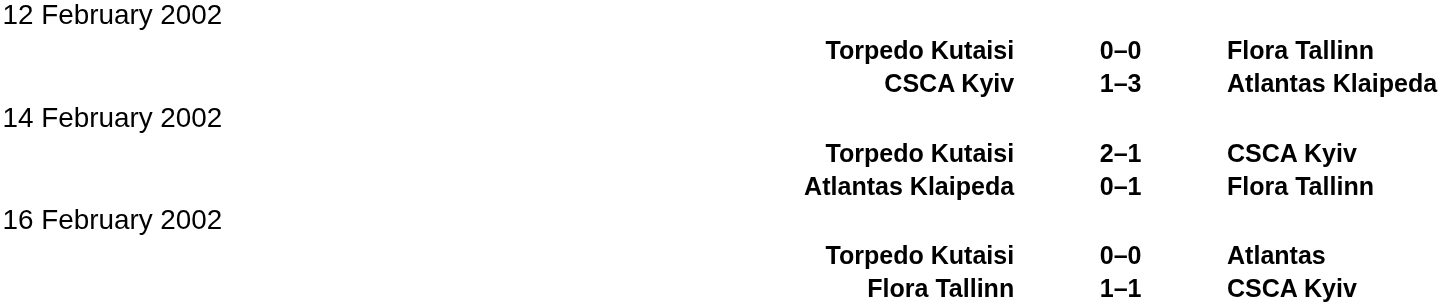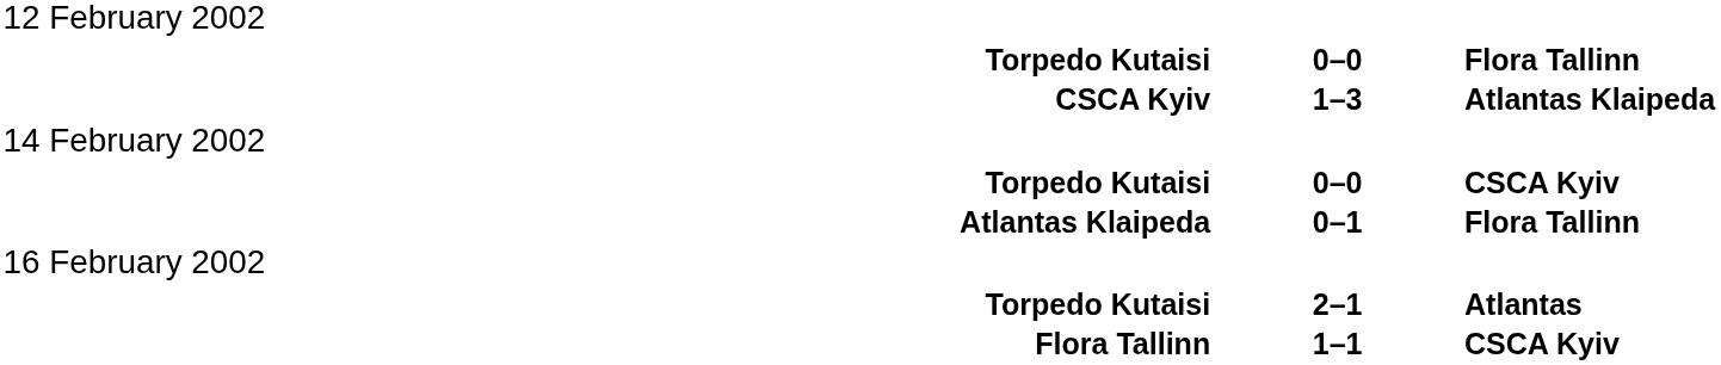 <table width=100% cellspacing=1>
 <tr>
 <th></th>
 <th></th>
 <th></th>
 </tr>
 <tr>
 <td>12 February 2002</td>
 </tr>
 <tr style=font-size:90%>
 <td align=right><strong>Torpedo Kutaisi</strong></td>
 <td align=center><strong>0–0</strong></td>
 <td><strong>Flora Tallinn</strong></td>
 </tr>
 <tr style=font-size:90%>
 <td align=right><strong>CSCA Kyiv</strong></td>
 <td align=center><strong>1–3</strong></td>
 <td><strong>Atlantas Klaipeda</strong></td>
 </tr>
 <tr>
 <td>14 February 2002</td>
 </tr>
 <tr style=font-size:90%>
 <td align=right><strong>Torpedo Kutaisi</strong></td>
-<td align=center><strong>2–1</strong></td>
+<td align=center><strong>0–0</strong></td>
 <td><strong>CSCA Kyiv</strong></td>
 </tr>
 <tr style=font-size:90%>
 <td align=right><strong>Atlantas Klaipeda</strong></td>
 <td align=center><strong>0–1</strong></td>
 <td><strong>Flora Tallinn</strong></td>
 </tr>
 <tr>
 <td>16 February 2002</td>
 </tr>
 <tr style=font-size:90%>
 <td align=right><strong>Torpedo Kutaisi</strong></td>
-<td align=center><strong>0–0</strong></td>
+<td align=center><strong>2–1</strong></td>
 <td><strong>Atlantas</strong></td>
 </tr>
 <tr style=font-size:90%>
 <td align=right><strong>Flora Tallinn</strong></td>
 <td align=center><strong>1–1</strong></td>
 <td><strong>CSCA Kyiv</strong></td>
 </tr>
 </table>
